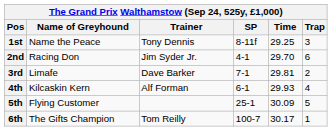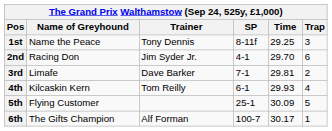 <table class="wikitable">
 <tr>
 <th colspan="6"><a href='#'>The Grand Prix</a> <a href='#'>Walthamstow</a> (Sep 24, 525y, £1,000)</th>
 </tr>
 <tr>
 <th width=30>Pos</th>
 <th width=180>Name of Greyhound</th>
 <th width=150>Trainer</th>
 <th width=50>SP</th>
 <th width=50>Time</th>
 <th width=30>Trap</th>
 </tr>
 <tr>
 <th>1st</th>
 <td>Name the Peace</td>
 <td>Tony Dennis</td>
 <td>8-11f</td>
 <td>29.25</td>
 <td>3</td>
 </tr>
 <tr>
 <th>2nd</th>
 <td>Racing Don</td>
 <td>Jim Syder Jr.</td>
 <td>4-1</td>
 <td>29.70</td>
 <td>6</td>
 </tr>
 <tr>
 <th>3rd</th>
 <td>Limafe</td>
 <td>Dave Barker</td>
 <td>7-1</td>
 <td>29.81</td>
 <td>2</td>
 </tr>
 <tr>
 <th>4th</th>
 <td>Kilcaskin Kern</td>
-<td>Alf Forman</td>
+<td>Tom Reilly</td>
 <td>6-1</td>
 <td>29.93</td>
 <td>4</td>
 </tr>
 <tr>
 <th>5th</th>
 <td>Flying Customer</td>
 <td></td>
 <td>25-1</td>
 <td>30.09</td>
 <td>5</td>
 </tr>
 <tr>
 <th>6th</th>
 <td>The Gifts Champion</td>
-<td>Tom Reilly</td>
+<td>Alf Forman</td>
 <td>100-7</td>
 <td>30.17</td>
 <td>1</td>
 </tr>
 </table>
